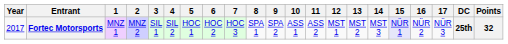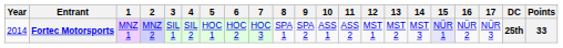 <table class="wikitable" style="text-align:center; font-size:85%">
 <tr>
 <th>Year</th>
 <th>Entrant</th>
 <th>1</th>
 <th>2</th>
 <th>3</th>
 <th>4</th>
 <th>5</th>
 <th>6</th>
 <th>7</th>
 <th>8</th>
 <th>9</th>
 <th>10</th>
 <th>11</th>
 <th>12</th>
 <th>13</th>
 <th>14</th>
 <th>15</th>
 <th>16</th>
 <th>17</th>
 <th>DC</th>
 <th>Points</th>
 </tr>
 <tr>
-<td><a href='#'>2017</a></td>
+<td><a href='#'>2014</a></td>
 <th nowrap><a href='#'>Fortec Motorsports</a></th>
 <td style="background:#efcfff;"><a href='#'>MNZ<br>1</a><br></td>
 <td style="background:#cfcfff;"><a href='#'>MNZ<br>2</a><br></td>
 <td style="background:#dfffdf;"><a href='#'>SIL<br>1</a><br></td>
 <td style="background:#dfffdf;"><a href='#'>SIL<br>2</a><br></td>
 <td style="background:#dfffdf;"><a href='#'>HOC<br>1</a><br></td>
 <td style="background:#dfffdf;"><a href='#'>HOC<br>2</a><br></td>
 <td style="background:#dfffdf;"><a href='#'>HOC<br>3</a><br></td>
 <td><a href='#'>SPA<br>1</a></td>
 <td><a href='#'>SPA<br>2</a></td>
 <td><a href='#'>ASS<br>1</a></td>
 <td><a href='#'>ASS<br>2</a></td>
 <td><a href='#'>MST<br>1</a></td>
 <td><a href='#'>MST<br>2</a></td>
 <td><a href='#'>MST<br>3</a></td>
 <td style="background: lavender;"><a href='#'>NÜR<br>1</a></td>
 <td><a href='#'>NÜR<br>2</a></td>
 <td><a href='#'>NÜR<br>3</a></td>
 <th>25th</th>
-<th>32</th>
+<th>33</th>
 </tr>
 </table>
